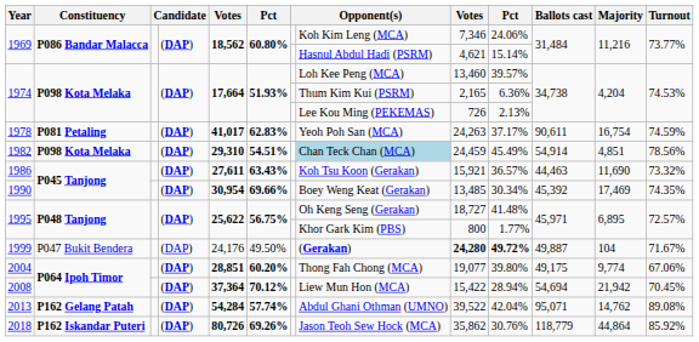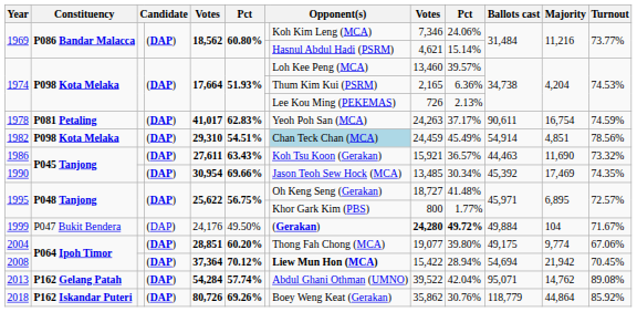 <table class="wikitable" style="margin:0.5em ; font-size:95%">
 <tr>
 <th>Year</th>
 <th>Constituency</th>
 <th colspan=2>Candidate</th>
 <th>Votes</th>
 <th>Pct</th>
 <th colspan=2>Opponent(s)</th>
 <th>Votes</th>
 <th>Pct</th>
 <th>Ballots cast</th>
 <th>Majority</th>
 <th>Turnout</th>
 </tr>
 <tr>
 <td rowspan=2><a href='#'>1969</a></td>
 <td rowspan=2><strong>P086 <a href='#'>Bandar Malacca</a></strong></td>
 <td rowspan=2 ></td>
 <td rowspan=2> (<a href='#'><strong>DAP</strong></a>)</td>
 <td rowspan=2 align="right"><strong>18,562</strong></td>
 <td rowspan=2><strong>60.80%</strong></td>
 <td></td>
 <td>Koh Kim Leng  (<a href='#'>MCA</a>)</td>
 <td align="right">7,346</td>
 <td>24.06%</td>
 <td rowspan=2>31,484</td>
 <td rowspan=2>11,216</td>
 <td rowspan=2>73.77%</td>
 </tr>
 <tr>
 <td bgcolor=></td>
 <td><a href='#'>Hasnul Abdul Hadi</a> (<a href='#'>PSRM</a>)</td>
 <td align="right">4,621</td>
 <td>15.14%</td>
 </tr>
 <tr>
 <td rowspan=3><a href='#'>1974</a></td>
 <td rowspan=3><strong>P098 <a href='#'>Kota Melaka</a></strong></td>
 <td rowspan=3 ></td>
 <td rowspan=3> (<a href='#'><strong>DAP</strong></a>)</td>
 <td rowspan=3 align="right"><strong>17,664</strong></td>
 <td rowspan=3><strong>51.93%</strong></td>
 <td></td>
 <td>Loh Kee Peng (<a href='#'>MCA</a>)</td>
 <td align="right">13,460</td>
 <td>39.57%</td>
 <td rowspan=3>34,738</td>
 <td rowspan=3>4,204</td>
 <td rowspan=3>74.53%</td>
 </tr>
 <tr>
 <td bgcolor=></td>
 <td>Thum Kim Kui (<a href='#'>PSRM</a>)</td>
 <td align="right">2,165</td>
 <td align="right">6.36%</td>
 </tr>
 <tr>
 <td></td>
 <td>Lee Kou Ming (<a href='#'>PEKEMAS</a>)</td>
 <td align="right">726</td>
 <td align="right">2.13%</td>
 </tr>
 <tr>
 <td><a href='#'>1978</a></td>
 <td><strong>P081 <a href='#'>Petaling</a></strong></td>
 <td></td>
 <td> (<a href='#'><strong>DAP</strong></a>)</td>
 <td align="right"><strong>41,017</strong></td>
 <td><strong>62.83%</strong></td>
 <td></td>
 <td>Yeoh Poh San (<a href='#'>MCA</a>)</td>
 <td align="right">24,263</td>
 <td>37.17%</td>
 <td>90,611</td>
 <td>16,754</td>
 <td>74.59%</td>
 </tr>
 <tr>
 <td><a href='#'>1982</a></td>
 <td><strong>P098 <a href='#'>Kota Melaka</a></strong></td>
 <td></td>
 <td> (<a href='#'><strong>DAP</strong></a>)</td>
 <td align="right"><strong>29,310</strong></td>
 <td><strong>54.51%</strong></td>
 <td></td>
 <td style="background: lightblue;">Chan Teck Chan (<a href='#'>MCA</a>)</td>
 <td align="right">24,459</td>
 <td>45.49%</td>
 <td>54,914</td>
 <td>4,851</td>
 <td>78.56%</td>
 </tr>
 <tr>
 <td><a href='#'>1986</a></td>
 <td rowspan=2><strong>P045 <a href='#'>Tanjong</a></strong></td>
 <td></td>
 <td> (<a href='#'><strong>DAP</strong></a>)</td>
 <td align="right"><strong>27,611</strong></td>
 <td><strong>63.43%</strong></td>
 <td></td>
 <td><a href='#'>Koh Tsu Koon</a> (<a href='#'>Gerakan</a>)</td>
 <td align="right">15,921</td>
 <td>36.57%</td>
 <td>44,463</td>
 <td>11,690</td>
 <td>73.32%</td>
 </tr>
 <tr>
 <td><a href='#'>1990</a></td>
 <td></td>
 <td> (<a href='#'><strong>DAP</strong></a>)</td>
 <td align="right"><strong>30,954</strong></td>
 <td><strong>69.66%</strong></td>
 <td></td>
-<td>Boey Weng Keat (<a href='#'>Gerakan</a>)</td>
+<td><a href='#'>Jason Teoh Sew Hock</a> (<a href='#'>MCA</a>)</td>
 <td align="right">13,485</td>
 <td>30.34%</td>
 <td>45,392</td>
 <td>17,469</td>
 <td>74.35%</td>
 </tr>
 <tr>
 <td rowspan=2><a href='#'>1995</a></td>
 <td rowspan=2><strong>P048 <a href='#'>Tanjong</a></strong></td>
 <td rowspan=2 ></td>
 <td rowspan=2> (<a href='#'><strong>DAP</strong></a>)</td>
 <td rowspan=2 align="right"><strong>25,622</strong></td>
 <td rowspan=2><strong>56.75%</strong></td>
 <td></td>
 <td>Oh Keng Seng (<a href='#'>Gerakan</a>)</td>
 <td align="right">18,727</td>
 <td>41.48%</td>
 <td rowspan=2>45,971</td>
 <td rowspan=2>6,895</td>
 <td rowspan=2>72.57%</td>
 </tr>
 <tr>
 <td></td>
 <td>Khor Gark Kim (<a href='#'>PBS</a>)</td>
 <td align="right">800</td>
 <td align="right">1.77%</td>
 </tr>
 <tr>
 <td><a href='#'>1999</a></td>
 <td>P047 <a href='#'>Bukit Bendera</a></td>
 <td></td>
 <td> (<a href='#'>DAP</a>)</td>
 <td align="right">24,176</td>
 <td>49.50%</td>
 <td></td>
 <td> (<a href='#'><strong>Gerakan</strong></a>)</td>
 <td align="right"><strong>24,280</strong></td>
 <td><strong>49.72%</strong></td>
-<td>49,887</td>
+<td>49,884</td>
 <td>104</td>
 <td>71.67%</td>
 </tr>
 <tr>
 <td><a href='#'>2004</a></td>
 <td rowspan=2><strong>P064 <a href='#'>Ipoh Timor</a></strong></td>
 <td></td>
 <td> (<a href='#'><strong>DAP</strong></a>)</td>
 <td align="right"><strong>28,851</strong></td>
 <td><strong>60.20%</strong></td>
 <td></td>
 <td>Thong Fah Chong (<a href='#'>MCA</a>)</td>
 <td align="right">19,077</td>
 <td>39.80%</td>
 <td>49,175</td>
 <td>9,774</td>
 <td>67.06%</td>
 </tr>
 <tr>
 <td><a href='#'>2008</a></td>
 <td></td>
 <td> (<a href='#'><strong>DAP</strong></a>)</td>
 <td align="right"><strong>37,364</strong></td>
 <td><strong>70.12%</strong></td>
 <td></td>
-<td>Liew Mun Hon (<a href='#'>MCA</a>)</td>
+<td><strong>Liew Mun Hon (<a href='#'>MCA</a>)</strong></td>
 <td align="right">15,422</td>
 <td>28.94%</td>
 <td>54,694</td>
 <td>21,942</td>
 <td>70.45%</td>
 </tr>
 <tr>
 <td><a href='#'>2013</a></td>
 <td><strong>P162 <a href='#'>Gelang Patah</a></strong></td>
 <td></td>
 <td> (<a href='#'><strong>DAP</strong></a>)</td>
 <td align="right"><strong>54,284</strong></td>
 <td><strong>57.74%</strong></td>
 <td></td>
 <td><a href='#'>Abdul Ghani Othman</a> (<a href='#'>UMNO</a>)</td>
 <td align="right">39,522</td>
 <td>42.04%</td>
 <td>95,071</td>
 <td>14,762</td>
 <td>89.08%</td>
 </tr>
 <tr>
 <td><a href='#'>2018</a></td>
 <td><strong>P162 <a href='#'>Iskandar Puteri</a></strong></td>
 <td></td>
 <td> (<a href='#'><strong>DAP</strong></a>)</td>
 <td align=right><strong>80,726</strong></td>
 <td><strong>69.26%</strong></td>
 <td></td>
-<td><a href='#'>Jason Teoh Sew Hock</a> (<a href='#'>MCA</a>)</td>
+<td>Boey Weng Keat (<a href='#'>Gerakan</a>)</td>
 <td align=right>35,862</td>
 <td>30.76%</td>
 <td>118,779</td>
 <td>44,864</td>
 <td>85.92%</td>
 </tr>
 </table>
